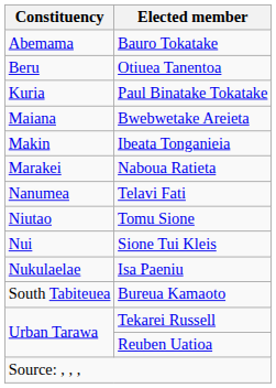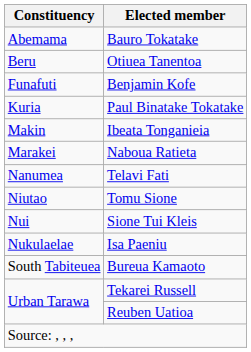 <table class=wikitable>
 <tr>
 <th>Constituency</th>
 <th>Elected member</th>
 </tr>
 <tr>
 <td><a href='#'>Abemama</a></td>
 <td><a href='#'>Bauro Tokatake</a></td>
 </tr>
 <tr>
 <td><a href='#'>Beru</a></td>
 <td><a href='#'>Otiuea Tanentoa</a></td>
 </tr>
 <tr>
+<td><a href='#'>Funafuti</a></td>
+<td><a href='#'>Benjamin Kofe</a></td>
+</tr>
+<tr>
 <td><a href='#'>Kuria</a></td>
 <td><a href='#'>Paul Binatake Tokatake</a></td>
-</tr>
-<tr>
-<td><a href='#'>Maiana</a></td>
-<td><a href='#'>Bwebwetake Areieta</a></td>
 </tr>
 <tr>
 <td><a href='#'>Makin</a></td>
 <td><a href='#'>Ibeata Tonganieia</a></td>
 </tr>
 <tr>
 <td><a href='#'>Marakei</a></td>
 <td><a href='#'>Naboua Ratieta</a></td>
 </tr>
 <tr>
 <td><a href='#'>Nanumea</a></td>
 <td><a href='#'>Telavi Fati</a></td>
 </tr>
 <tr>
 <td><a href='#'>Niutao</a></td>
 <td><a href='#'>Tomu Sione</a></td>
 </tr>
 <tr>
 <td><a href='#'>Nui</a></td>
 <td><a href='#'>Sione Tui Kleis</a></td>
 </tr>
 <tr>
 <td><a href='#'>Nukulaelae</a></td>
 <td><a href='#'>Isa Paeniu</a></td>
 </tr>
 <tr>
 <td>South <a href='#'>Tabiteuea</a></td>
 <td><a href='#'>Bureua Kamaoto</a></td>
 </tr>
 <tr>
 <td rowspan=2><a href='#'>Urban Tarawa</a></td>
 <td><a href='#'>Tekarei Russell</a></td>
 </tr>
 <tr>
 <td><a href='#'>Reuben Uatioa</a></td>
 </tr>
 <tr>
 <td colspan=2>Source: , , , </td>
 </tr>
 </table>
